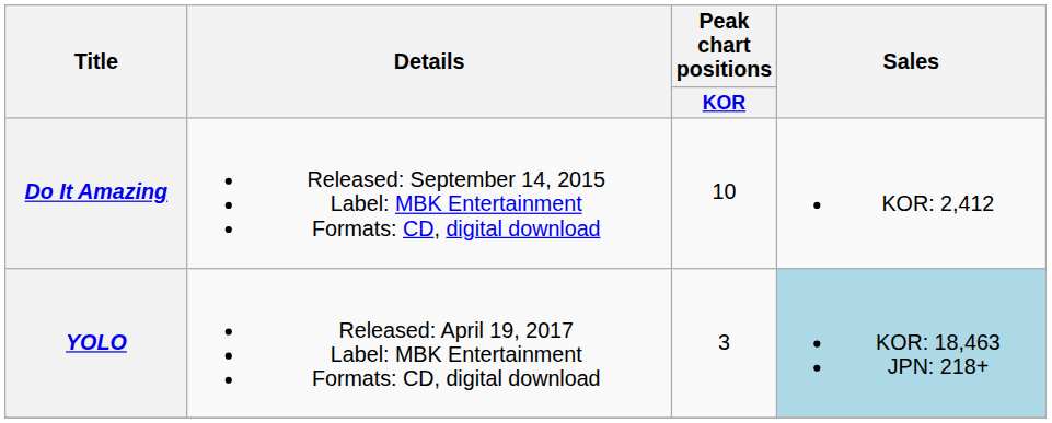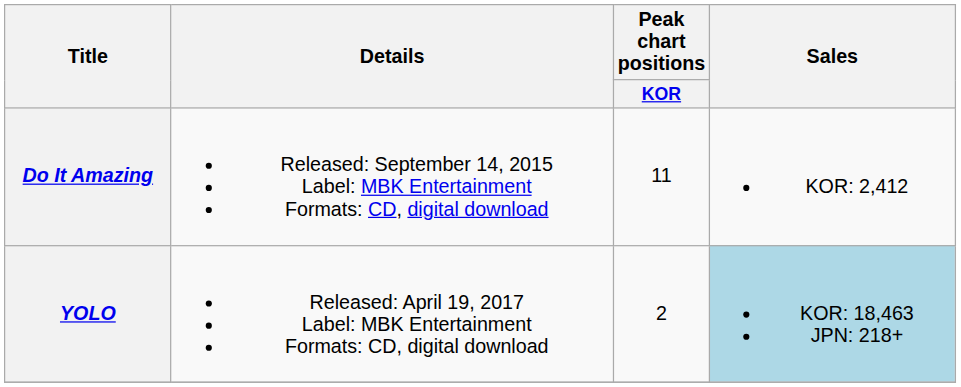 <table class="wikitable plainrowheaders" style="text-align:center;">
 <tr>
 <th scope="col" rowspan="2" style="width:8em;">Title</th>
 <th scope="col" rowspan="2" style="width:22em;">Details</th>
 <th scope="col">Peak chart positions</th>
 <th scope="col" rowspan="2" style="width:12em;">Sales</th>
 </tr>
 <tr>
 <th scope="col" style="width:3em;font-size:90%;"><a href='#'>KOR</a><br></th>
 </tr>
 <tr>
 <th scope="row"><em><a href='#'>Do It Amazing</a></em></th>
 <td><br><ul><li>Released: September 14, 2015</li><li>Label: <a href='#'>MBK Entertainment</a></li><li>Formats: <a href='#'>CD</a>, <a href='#'>digital download</a></li></ul></td>
-<td>10</td>
+<td>11</td>
 <td><br><ul><li>KOR: 2,412</li></ul></td>
 </tr>
 <tr>
 <th scope="row"><em><a href='#'>YOLO</a></em></th>
 <td><br><ul><li>Released: April 19, 2017</li><li>Label: MBK Entertainment</li><li>Formats: CD, digital download</li></ul></td>
-<td>3</td>
+<td>2</td>
 <td style="background: lightblue;"><br><ul><li>KOR: 18,463</li><li>JPN: 218+</li></ul></td>
 </tr>
 <tr>
 </tr>
 </table>
